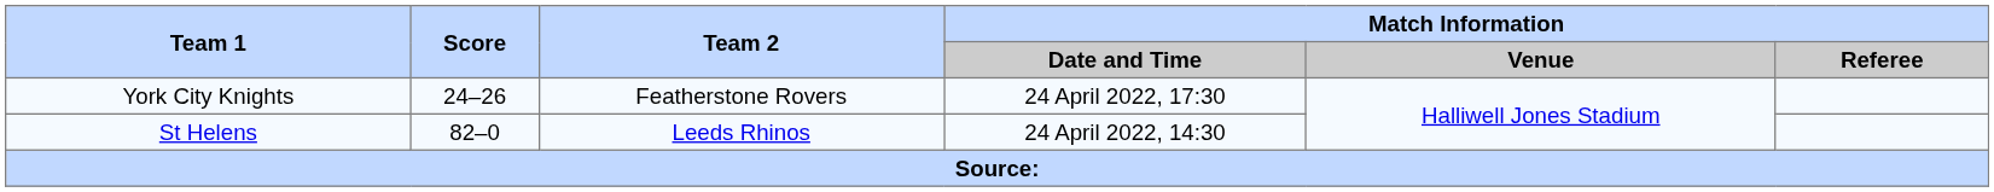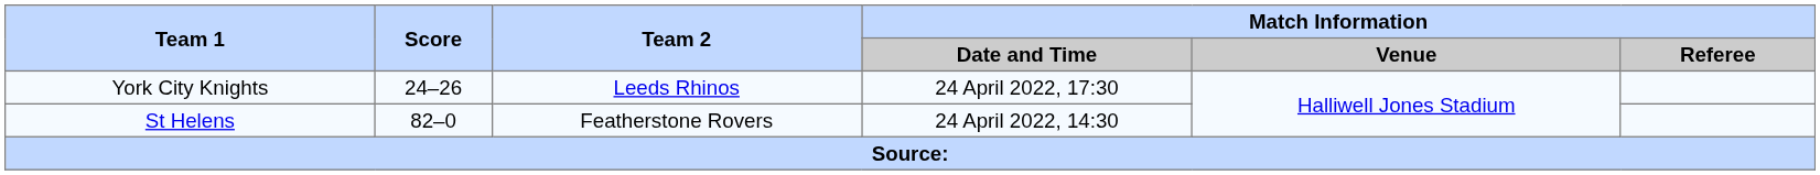 <table border=1 style="border-collapse:collapse; font-size:90%; text-align:center;" cellpadding=3 cellspacing=0 width=100%>
 <tr bgcolor=#C1D8FF>
 <th scope="col" rowspan=2 width=19%>Team 1</th>
 <th scope="col" rowspan=2 width=6%>Score</th>
 <th scope="col" rowspan=2 width=19%>Team 2</th>
 <th colspan=3>Match Information</th>
 </tr>
 <tr bgcolor=#CCCCCC>
 <th scope="col" width=17%>Date and Time</th>
 <th scope="col" width=22%>Venue</th>
 <th scope="col" width=10%>Referee</th>
 </tr>
 <tr bgcolor=#F5FAFF>
 <td> York City Knights</td>
 <td>24–26</td>
-<td> Featherstone Rovers</td>
+<td> <a href='#'>Leeds Rhinos</a></td>
 <td>24 April 2022, 17:30</td>
 <td rowspan=2><a href='#'>Halliwell Jones Stadium</a></td>
 <td></td>
 </tr>
 <tr bgcolor=#F5FAFF>
 <td> <a href='#'>St Helens</a></td>
 <td>82–0</td>
-<td> <a href='#'>Leeds Rhinos</a></td>
+<td> Featherstone Rovers</td>
 <td>24 April 2022, 14:30</td>
 <td></td>
 </tr>
 <tr style="background:#c1d8ff;">
 <th colspan=6>Source:</th>
 </tr>
 </table>
